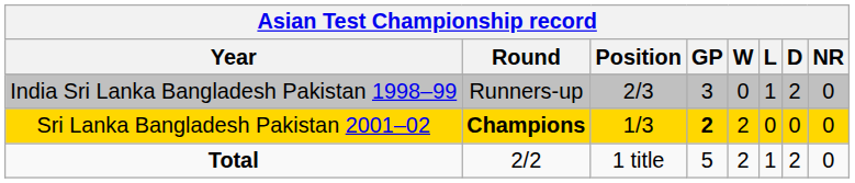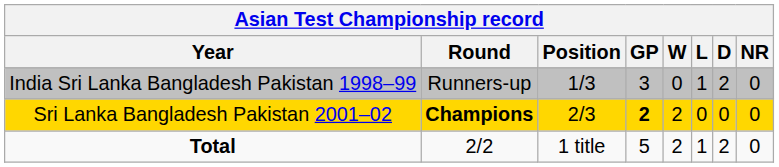 <table class="wikitable" style="text-align: center;">
 <tr>
 <th colspan=9><a href='#'>Asian Test Championship record</a></th>
 </tr>
 <tr>
 <th>Year</th>
 <th>Round</th>
 <th>Position</th>
 <th>GP</th>
 <th>W</th>
 <th>L</th>
 <th>D</th>
 <th>NR</th>
 </tr>
 <tr style="background-color:silver">
 <td>India Sri Lanka Bangladesh Pakistan <a href='#'>1998–99</a></td>
 <td>Runners-up</td>
-<td>2/3</td>
+<td>1/3</td>
 <td>3</td>
 <td>0</td>
 <td>1</td>
 <td>2</td>
 <td>0</td>
 </tr>
 <tr style="background-color:gold">
 <td>Sri Lanka Bangladesh Pakistan <a href='#'>2001–02</a></td>
 <td><strong>Champions</strong></td>
-<td>1/3</td>
+<td>2/3</td>
 <td><strong>2</strong></td>
 <td>2</td>
 <td>0</td>
 <td>0</td>
 <td>0</td>
 </tr>
 <tr>
 <td><strong>Total</strong></td>
 <td>2/2</td>
 <td>1 title</td>
 <td>5</td>
 <td>2</td>
 <td>1</td>
 <td>2</td>
 <td>0</td>
 </tr>
 </table>
